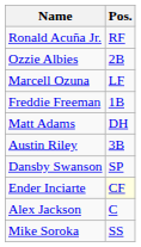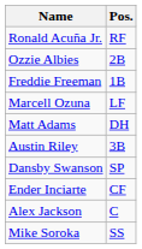 <table class="wikitable">
 <tr>
 <th>Name</th>
 <th>Pos.</th>
 </tr>
 <tr>
 <td><a href='#'>Ronald Acuña Jr.</a></td>
 <td><a href='#'>RF</a></td>
 </tr>
 <tr>
 <td><a href='#'>Ozzie Albies</a></td>
 <td><a href='#'>2B</a></td>
 </tr>
 <tr>
+<td><a href='#'>Freddie Freeman</a></td>
+<td><a href='#'>1B</a></td>
+</tr>
+<tr>
 <td><a href='#'>Marcell Ozuna</a></td>
 <td><a href='#'>LF</a></td>
-</tr>
-<tr>
-<td><a href='#'>Freddie Freeman</a></td>
-<td><a href='#'>1B</a></td>
 </tr>
 <tr>
 <td><a href='#'>Matt Adams</a></td>
 <td><a href='#'>DH</a></td>
 </tr>
 <tr>
 <td><a href='#'>Austin Riley</a></td>
 <td><a href='#'>3B</a></td>
 </tr>
 <tr>
 <td><a href='#'>Dansby Swanson</a></td>
 <td><a href='#'>SP</a></td>
 </tr>
 <tr>
 <td><a href='#'>Ender Inciarte</a></td>
-<td style="background: lightyellow;"><a href='#'>CF</a></td>
+<td><a href='#'>CF</a></td>
 </tr>
 <tr>
 <td><a href='#'>Alex Jackson</a></td>
 <td><a href='#'>C</a></td>
 </tr>
 <tr>
 <td><a href='#'>Mike Soroka</a></td>
 <td><a href='#'>SS</a></td>
 </tr>
 </table>
